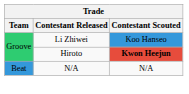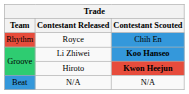 <table class="wikitable" style="text-align:center; font-size: small">
 <tr>
 <th colspan="3">Trade</th>
 </tr>
 <tr>
 <th>Team</th>
 <th>Contestant Released</th>
 <th>Contestant Scouted</th>
 </tr>
 <tr>
+<td style="background:#e74c3c">Rhythm</td>
+<td>Royce</td>
+<td style="background:#3498db">Chih En</td>
+</tr>
+<tr>
 <td rowspan="2" style="background:#2ecc71">Groove</td>
 <td>Li Zhiwei</td>
-<td style="background:#3498db">Koo Hanseo</td>
+<td style="background:#3498db"><strong>Koo Hanseo</strong></td>
 </tr>
 <tr>
 <td>Hiroto</td>
 <td style="background:#e74c3c"><strong>Kwon Heejun</strong></td>
 </tr>
 <tr>
 <td style="background:#3498db">Beat</td>
 <td>N/A</td>
 <td>N/A</td>
 </tr>
 </table>
